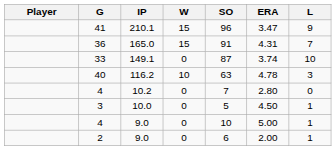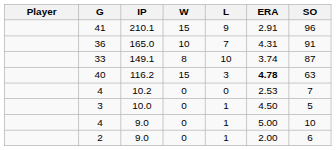 <table class="wikitable sortable">
 <tr>
 <th bgcolor="#DDDDFF" width="16%">Player</th>
 <th bgcolor="#DDDDFF" width="9%">G</th>
 <th bgcolor="#DDDDFF" width="9%">IP</th>
 <th bgcolor="#DDDDFF" width="9%">W</th>
+<th bgcolor="#DDDDFF" width="9%">L</th>
+<th bgcolor="#DDDDFF" width="9%">ERA</th>
 <th bgcolor="#DDDDFF" width="9%">SO</th>
-<th bgcolor="#DDDDFF" width="9%">ERA</th>
-<th bgcolor="#DDDDFF" width="9%">L</th>
 </tr>
 <tr align="center">
 <td></td>
 <td>41</td>
 <td>210.1</td>
 <td>15</td>
+<td>9</td>
+<td>2.91</td>
 <td>96</td>
-<td>3.47</td>
-<td>9</td>
 </tr>
 <tr align="center">
 <td></td>
 <td>36</td>
 <td>165.0</td>
-<td>15</td>
+<td>10</td>
+<td>7</td>
+<td>4.31</td>
 <td>91</td>
-<td>4.31</td>
-<td>7</td>
 </tr>
 <tr align="center">
 <td></td>
 <td>33</td>
 <td>149.1</td>
-<td>0</td>
+<td>8</td>
+<td>10</td>
+<td>3.74</td>
 <td>87</td>
-<td>3.74</td>
-<td>10</td>
 </tr>
 <tr align="center">
 <td></td>
 <td>40</td>
 <td>116.2</td>
-<td>10</td>
+<td>15</td>
+<td>3</td>
+<td><strong>4.78</strong></td>
 <td>63</td>
-<td>4.78</td>
-<td>3</td>
 </tr>
 <tr align="center">
 <td></td>
 <td>4</td>
 <td>10.2</td>
 <td>0</td>
+<td>0</td>
+<td>2.53</td>
 <td>7</td>
-<td>2.80</td>
-<td>0</td>
 </tr>
 <tr align="center">
 <td></td>
 <td>3</td>
 <td>10.0</td>
 <td>0</td>
+<td>1</td>
+<td>4.50</td>
 <td>5</td>
-<td>4.50</td>
-<td>1</td>
 </tr>
 <tr align="center">
 <td></td>
 <td>4</td>
 <td>9.0</td>
 <td>0</td>
+<td>1</td>
+<td>5.00</td>
 <td>10</td>
-<td>5.00</td>
-<td>1</td>
 </tr>
 <tr align="center">
 <td></td>
 <td>2</td>
 <td>9.0</td>
 <td>0</td>
+<td>1</td>
+<td>2.00</td>
 <td>6</td>
-<td>2.00</td>
-<td>1</td>
 </tr>
 </table>
